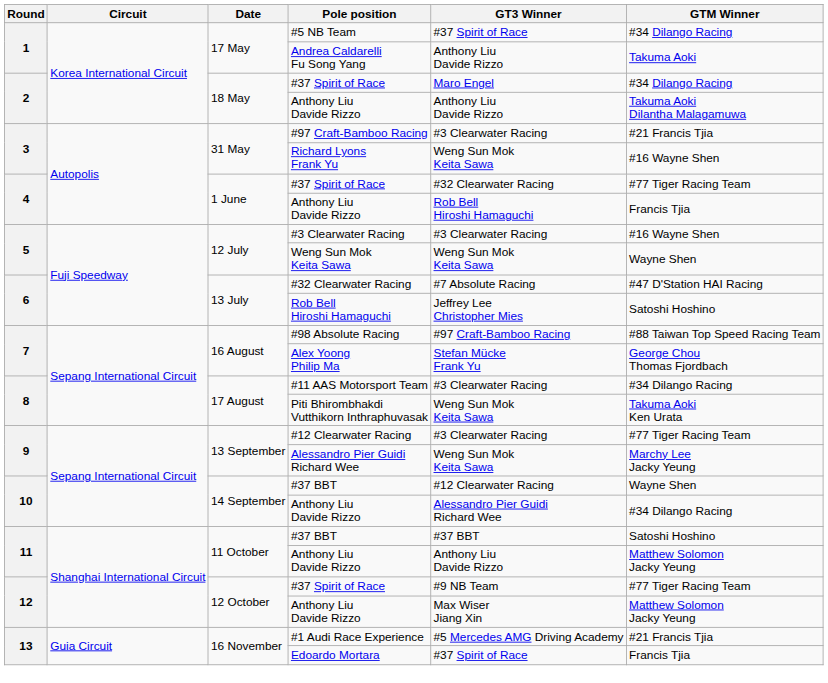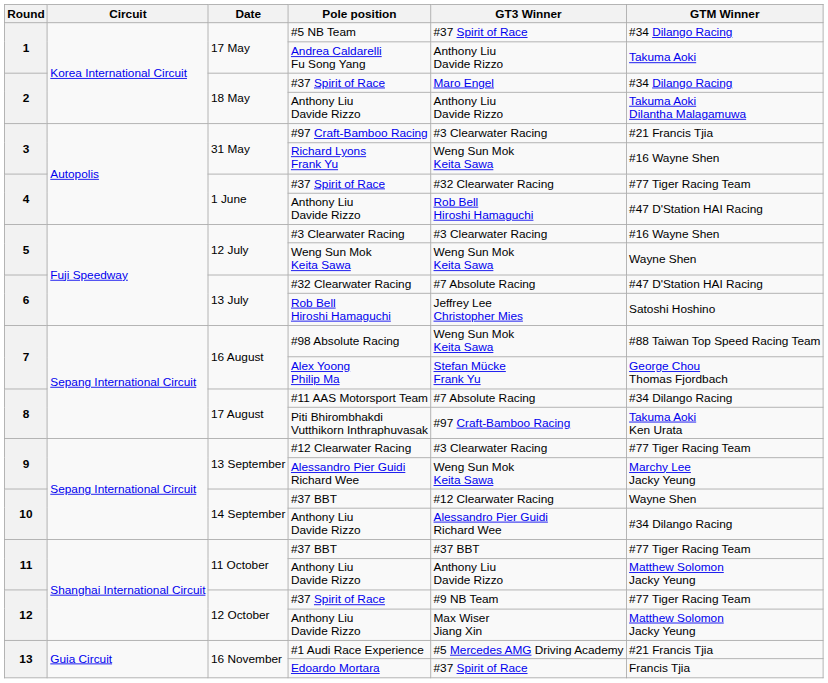 <table class="wikitable" style="font-size: 85%;">
 <tr>
 <th>Round</th>
 <th>Circuit</th>
 <th>Date</th>
 <th>Pole position</th>
 <th>GT3 Winner</th>
 <th>GTM Winner</th>
 </tr>
 <tr>
 <th rowspan=2>1</th>
 <td rowspan=4> <a href='#'>Korea International Circuit</a></td>
 <td rowspan=2>17 May</td>
 <td>#5 NB Team</td>
 <td>#37 <a href='#'>Spirit of Race</a></td>
 <td>#34 <a href='#'>Dilango Racing</a></td>
 </tr>
 <tr>
 <td> <a href='#'>Andrea Caldarelli</a><br> Fu Song Yang</td>
 <td> Anthony Liu<br> Davide Rizzo</td>
 <td> <a href='#'>Takuma Aoki</a></td>
 </tr>
 <tr>
 <th rowspan=2>2</th>
 <td rowspan=2>18 May</td>
 <td>#37 <a href='#'>Spirit of Race</a></td>
 <td> <a href='#'>Maro Engel</a></td>
 <td>#34 <a href='#'>Dilango Racing</a></td>
 </tr>
 <tr>
 <td> Anthony Liu<br> Davide Rizzo</td>
 <td> Anthony Liu<br> Davide Rizzo</td>
 <td> <a href='#'>Takuma Aoki</a><br> <a href='#'>Dilantha Malagamuwa</a></td>
 </tr>
 <tr>
 <th rowspan=2>3</th>
 <td rowspan=4> <a href='#'>Autopolis</a></td>
 <td rowspan=2>31 May</td>
 <td>#97 <a href='#'>Craft-Bamboo Racing</a></td>
 <td>#3 Clearwater Racing</td>
 <td>#21 Francis Tjia</td>
 </tr>
 <tr>
 <td> <a href='#'>Richard Lyons</a><br> <a href='#'>Frank Yu</a></td>
 <td> Weng Sun Mok<br> <a href='#'>Keita Sawa</a></td>
 <td>#16 Wayne Shen</td>
 </tr>
 <tr>
 <th rowspan=2>4</th>
 <td rowspan=2>1 June</td>
 <td>#37 <a href='#'>Spirit of Race</a></td>
 <td>#32 Clearwater Racing</td>
 <td>#77 Tiger Racing Team</td>
 </tr>
 <tr>
 <td> Anthony Liu<br> Davide Rizzo</td>
 <td> <a href='#'>Rob Bell</a><br> <a href='#'>Hiroshi Hamaguchi</a></td>
-<td> Francis Tjia</td>
+<td>#47 D'Station HAI Racing</td>
 </tr>
 <tr>
 <th rowspan=2>5</th>
 <td rowspan=4> <a href='#'>Fuji Speedway</a></td>
 <td rowspan=2>12 July</td>
 <td>#3 Clearwater Racing</td>
 <td>#3 Clearwater Racing</td>
 <td>#16 Wayne Shen</td>
 </tr>
 <tr>
 <td> Weng Sun Mok<br> <a href='#'>Keita Sawa</a></td>
 <td> Weng Sun Mok<br> <a href='#'>Keita Sawa</a></td>
 <td> Wayne Shen</td>
 </tr>
 <tr>
 <th rowspan=2>6</th>
 <td rowspan=2>13 July</td>
 <td>#32 Clearwater Racing</td>
 <td>#7 Absolute Racing</td>
 <td>#47 D'Station HAI Racing</td>
 </tr>
 <tr>
 <td> <a href='#'>Rob Bell</a><br> <a href='#'>Hiroshi Hamaguchi</a></td>
 <td> Jeffrey Lee<br> <a href='#'>Christopher Mies</a></td>
 <td> Satoshi Hoshino</td>
 </tr>
 <tr>
 <th rowspan=2>7</th>
 <td rowspan=4> <a href='#'>Sepang International Circuit</a></td>
 <td rowspan=2>16 August</td>
 <td>#98 Absolute Racing</td>
-<td>#97 <a href='#'>Craft-Bamboo Racing</a></td>
+<td> Weng Sun Mok<br> <a href='#'>Keita Sawa</a></td>
 <td>#88 Taiwan Top Speed Racing Team</td>
 </tr>
 <tr>
 <td> <a href='#'>Alex Yoong</a><br> <a href='#'>Philip Ma</a></td>
 <td> <a href='#'>Stefan Mücke</a><br> <a href='#'>Frank Yu</a></td>
 <td> <a href='#'>George Chou</a><br> Thomas Fjordbach</td>
 </tr>
 <tr>
 <th rowspan=2>8</th>
 <td rowspan=2>17 August</td>
 <td>#11 AAS Motorsport Team</td>
-<td>#3 Clearwater Racing</td>
+<td>#7 Absolute Racing</td>
 <td>#34 Dilango Racing</td>
 </tr>
 <tr>
 <td> Piti Bhirombhakdi<br> Vutthikorn Inthraphuvasak</td>
-<td> Weng Sun Mok<br> <a href='#'>Keita Sawa</a></td>
+<td>#97 <a href='#'>Craft-Bamboo Racing</a></td>
 <td> <a href='#'>Takuma Aoki</a><br> Ken Urata</td>
 </tr>
 <tr>
 <th rowspan=2>9</th>
 <td rowspan=4> <a href='#'>Sepang International Circuit</a></td>
 <td rowspan=2>13 September</td>
 <td>#12 Clearwater Racing</td>
 <td>#3 Clearwater Racing</td>
 <td>#77 Tiger Racing Team</td>
 </tr>
 <tr>
 <td> <a href='#'>Alessandro Pier Guidi</a><br> Richard Wee</td>
 <td> Weng Sun Mok<br> <a href='#'>Keita Sawa</a></td>
 <td> <a href='#'>Marchy Lee</a><br> Jacky Yeung</td>
 </tr>
 <tr>
 <th rowspan=2>10</th>
 <td rowspan=2>14 September</td>
 <td>#37 BBT</td>
 <td>#12 Clearwater Racing</td>
 <td> Wayne Shen</td>
 </tr>
 <tr>
 <td> Anthony Liu<br> Davide Rizzo</td>
 <td> <a href='#'>Alessandro Pier Guidi</a><br> Richard Wee</td>
 <td>#34 Dilango Racing</td>
 </tr>
 <tr>
 <th rowspan=2>11</th>
 <td rowspan=4> <a href='#'>Shanghai International Circuit</a></td>
 <td rowspan=2>11 October</td>
 <td>#37 BBT</td>
 <td>#37 BBT</td>
-<td> Satoshi Hoshino</td>
+<td>#77 Tiger Racing Team</td>
 </tr>
 <tr>
 <td> Anthony Liu<br> Davide Rizzo</td>
 <td> Anthony Liu<br> Davide Rizzo</td>
 <td> <a href='#'>Matthew Solomon</a><br> Jacky Yeung</td>
 </tr>
 <tr>
 <th rowspan=2>12</th>
 <td rowspan=2>12 October</td>
 <td>#37 <a href='#'>Spirit of Race</a></td>
 <td>#9 NB Team</td>
 <td>#77 Tiger Racing Team</td>
 </tr>
 <tr>
 <td> Anthony Liu<br> Davide Rizzo</td>
 <td> Max Wiser<br> Jiang Xin</td>
 <td> <a href='#'>Matthew Solomon</a><br> Jacky Yeung</td>
 </tr>
 <tr>
 <th rowspan=2>13</th>
 <td rowspan=2> <a href='#'>Guia Circuit</a></td>
 <td rowspan=2>16 November</td>
 <td>#1 Audi Race Experience</td>
 <td>#5 <a href='#'>Mercedes AMG</a> Driving Academy</td>
 <td>#21 Francis Tjia</td>
 </tr>
 <tr>
 <td> <a href='#'>Edoardo Mortara</a></td>
 <td>#37 <a href='#'>Spirit of Race</a></td>
 <td> Francis Tjia</td>
 </tr>
 </table>
